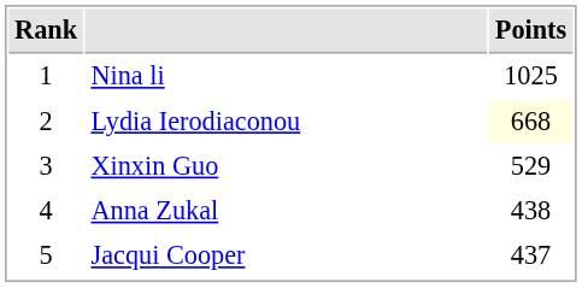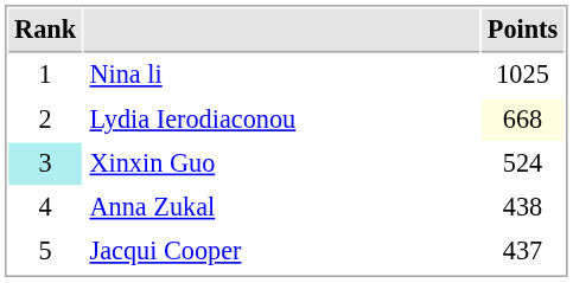 <table cellspacing="1" cellpadding="3" style="border:1px solid #AAAAAA;font-size:86%">
 <tr bgcolor="#E4E4E4">
 <th style="border-bottom:1px solid #AAAAAA" width=10>Rank</th>
 <th style="border-bottom:1px solid #AAAAAA" width=200></th>
 <th style="border-bottom:1px solid #AAAAAA" width=20>Points</th>
 </tr>
 <tr>
 <td align="center">1</td>
 <td> <a href='#'>Nina li</a></td>
 <td align=center>1025</td>
 </tr>
 <tr>
 <td align="center">2</td>
 <td> <a href='#'>Lydia Ierodiaconou</a></td>
 <td align=center style="background: lightyellow;">668</td>
 </tr>
 <tr>
-<td align="center">3</td>
+<td align="center" style="background: paleturquoise;">3</td>
 <td> <a href='#'>Xinxin Guo</a></td>
-<td align=center>529</td>
+<td align=center>524</td>
 </tr>
 <tr>
 <td align="center">4</td>
 <td> <a href='#'>Anna Zukal</a></td>
 <td align=center>438</td>
 </tr>
 <tr>
 <td align="center">5</td>
 <td> <a href='#'>Jacqui Cooper</a></td>
 <td align=center>437</td>
 </tr>
 </table>
